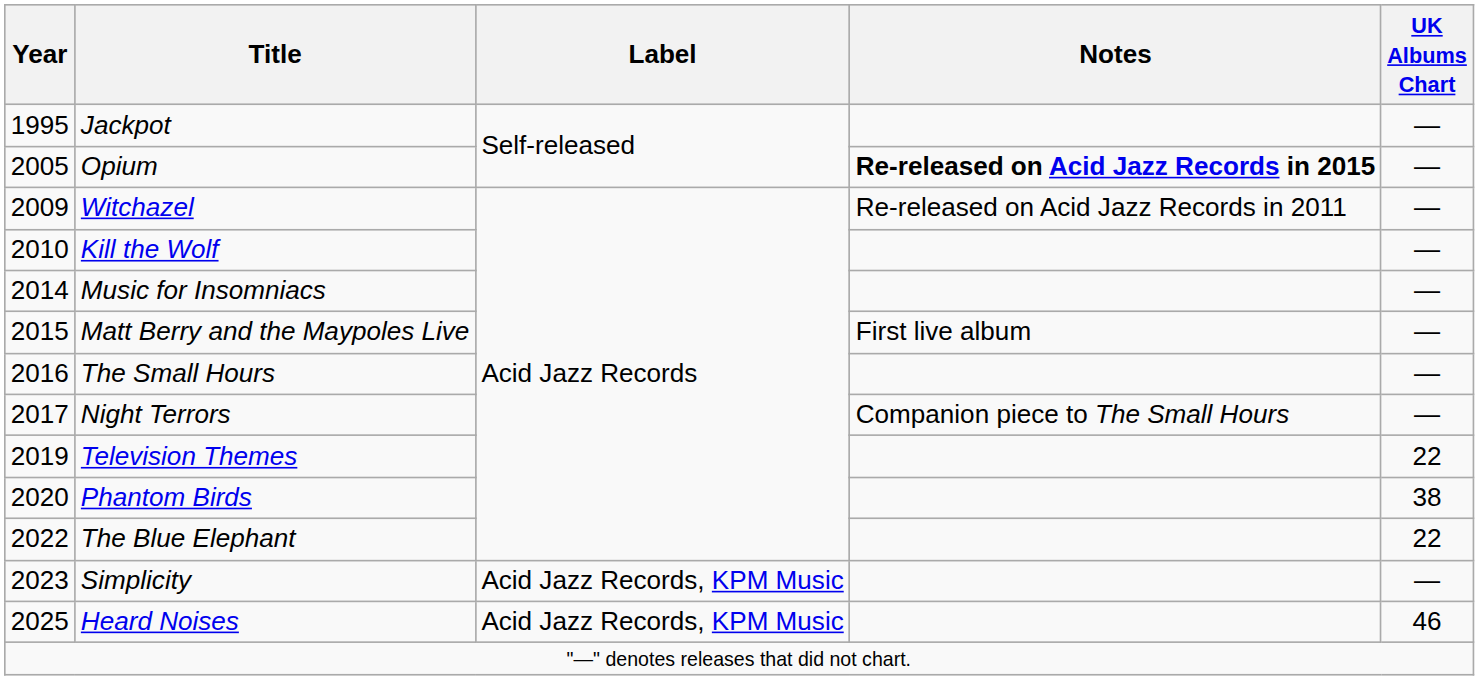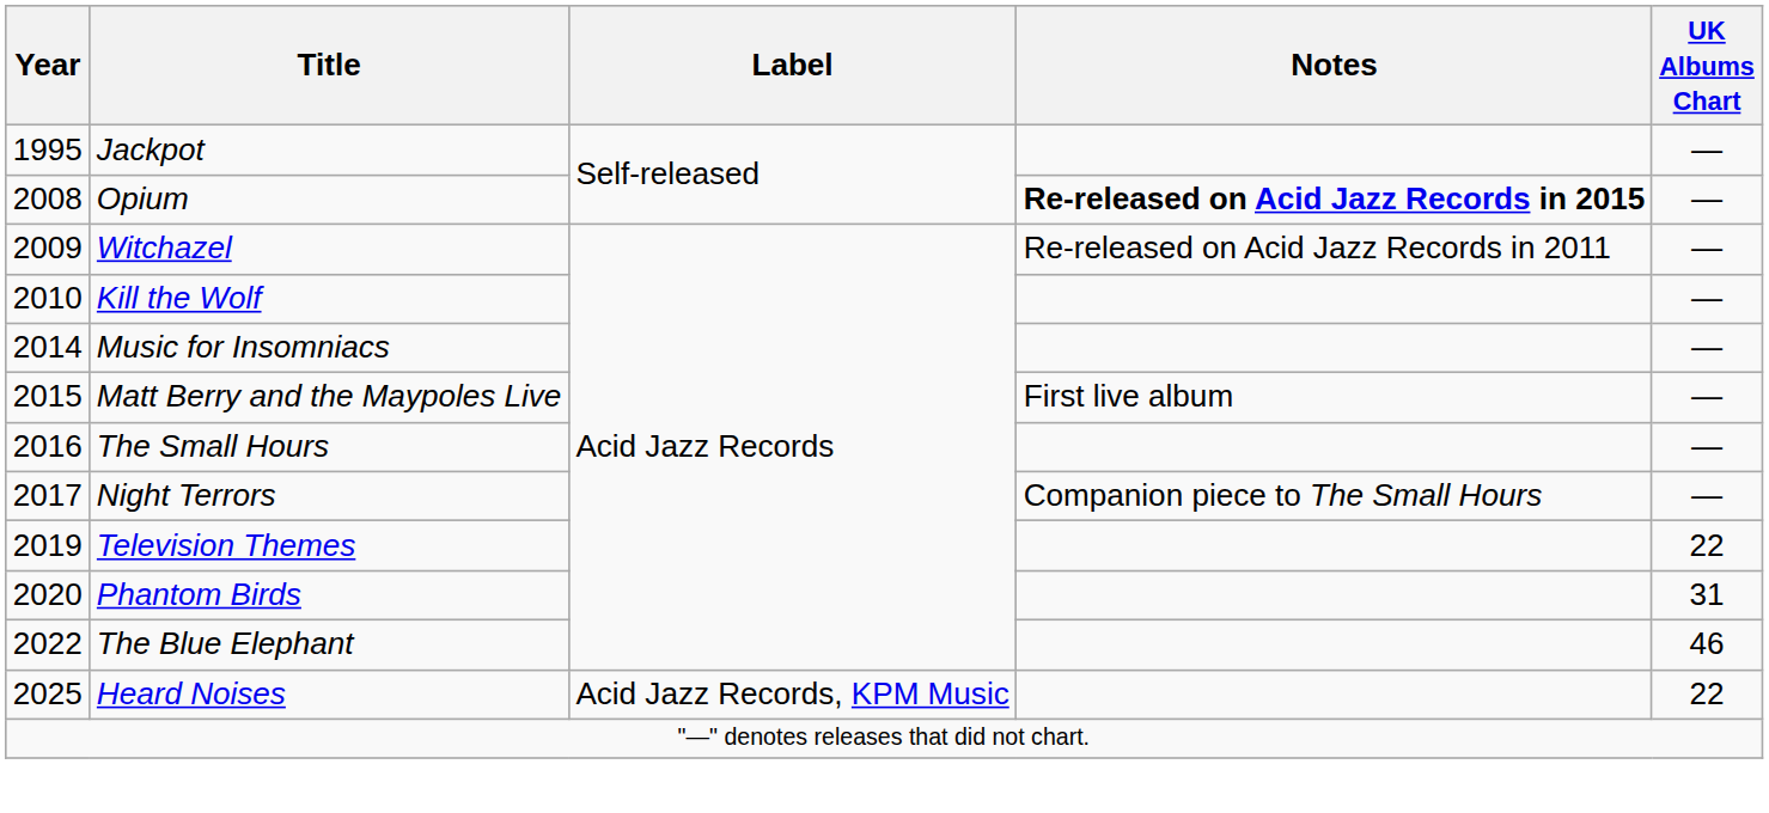 <table class="wikitable">
 <tr>
 <th>Year</th>
 <th>Title</th>
 <th>Label</th>
 <th>Notes</th>
 <th style="width:35px;"><small><a href='#'>UK Albums Chart</a></small><br></th>
 </tr>
 <tr>
 <td>1995</td>
 <td><em>Jackpot</em></td>
 <td rowspan="2">Self-released</td>
 <td></td>
 <td align=center>—</td>
 </tr>
 <tr>
-<td>2005</td>
+<td>2008</td>
 <td><em>Opium</em></td>
 <td><strong>Re-released on <a href='#'>Acid Jazz Records</a> in 2015</strong></td>
 <td align=center>—</td>
 </tr>
 <tr>
 <td>2009</td>
 <td><em><a href='#'>Witchazel</a></em></td>
 <td rowspan="9">Acid Jazz Records</td>
 <td>Re-released on Acid Jazz Records in 2011</td>
 <td align=center>—</td>
 </tr>
 <tr>
 <td>2010</td>
 <td><em><a href='#'>Kill the Wolf</a></em></td>
 <td></td>
 <td align=center>—</td>
 </tr>
 <tr>
 <td>2014</td>
 <td><em>Music for Insomniacs</em></td>
 <td></td>
 <td align=center>—</td>
 </tr>
 <tr>
 <td>2015</td>
 <td><em>Matt Berry and the Maypoles Live</em></td>
 <td>First live album</td>
 <td align=center>—</td>
 </tr>
 <tr>
 <td>2016</td>
 <td><em>The Small Hours</em></td>
 <td></td>
 <td align=center>—</td>
 </tr>
 <tr>
 <td>2017</td>
 <td><em>Night Terrors</em></td>
 <td>Companion piece to <em>The Small Hours</em></td>
 <td align=center>—</td>
 </tr>
 <tr>
 <td>2019</td>
 <td><em><a href='#'>Television Themes</a></em></td>
 <td></td>
 <td align=center>22</td>
 </tr>
 <tr>
 <td>2020</td>
 <td><em><a href='#'>Phantom Birds</a></em></td>
 <td></td>
-<td align=center>38</td>
+<td align=center>31</td>
 </tr>
 <tr>
 <td>2022</td>
 <td><em>The Blue Elephant</em></td>
 <td></td>
-<td align=center>22</td>
-</tr>
-<tr>
-<td>2023</td>
-<td><em>Simplicity</em></td>
-<td>Acid Jazz Records, <a href='#'>KPM Music</a></td>
-<td></td>
-<td align=center>—</td>
+<td align=center>46</td>
 </tr>
 <tr>
 <td>2025</td>
 <td><em><a href='#'>Heard Noises</a></em></td>
 <td>Acid Jazz Records, <a href='#'>KPM Music</a></td>
 <td></td>
-<td align=center>46</td>
+<td align=center>22</td>
 </tr>
 <tr>
 <td colspan="5" style="text-align:center; font-size:9pt;">"—" denotes releases that did not chart.</td>
 </tr>
 </table>
